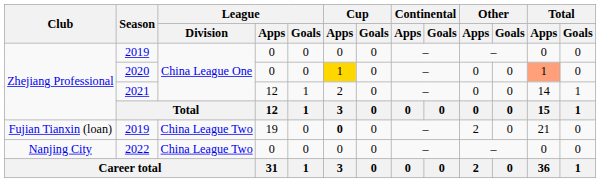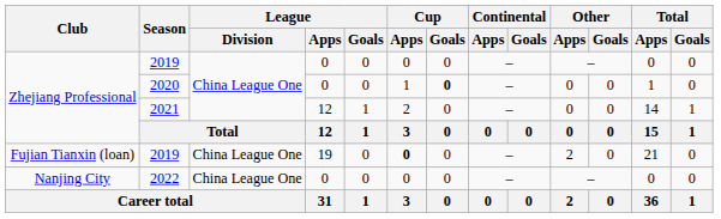 <table class="wikitable" style="text-align: center">
 <tr>
 <th rowspan="2">Club</th>
 <th rowspan="2">Season</th>
 <th colspan="3">League</th>
 <th colspan="2">Cup</th>
 <th colspan="2">Continental</th>
 <th colspan="2">Other</th>
 <th colspan="2">Total</th>
 </tr>
 <tr>
 <th>Division</th>
 <th>Apps</th>
 <th>Goals</th>
 <th>Apps</th>
 <th>Goals</th>
 <th>Apps</th>
 <th>Goals</th>
 <th>Apps</th>
 <th>Goals</th>
 <th>Apps</th>
 <th>Goals</th>
 </tr>
 <tr>
 <td rowspan="4"><a href='#'>Zhejiang Professional</a></td>
 <td><a href='#'>2019</a></td>
 <td rowspan="3"><a href='#'>China League One</a></td>
 <td>0</td>
 <td>0</td>
 <td>0</td>
 <td>0</td>
 <td colspan="2">–</td>
 <td colspan="2">–</td>
 <td>0</td>
 <td>0</td>
 </tr>
 <tr>
 <td><a href='#'>2020</a></td>
 <td>0</td>
 <td>0</td>
-<td style="background: gold;">1</td>
-<td>0</td>
+<td>1</td>
+<td><strong>0</strong></td>
 <td colspan="2">–</td>
 <td>0</td>
 <td>0</td>
-<td style="background: lightsalmon;">1</td>
+<td>1</td>
 <td>0</td>
 </tr>
 <tr>
 <td><a href='#'>2021</a></td>
 <td>12</td>
 <td>1</td>
 <td>2</td>
 <td>0</td>
 <td colspan="2">–</td>
 <td>0</td>
 <td>0</td>
 <td>14</td>
 <td>1</td>
 </tr>
 <tr>
 <th colspan=2>Total</th>
 <th>12</th>
 <th>1</th>
 <th>3</th>
 <th>0</th>
 <th>0</th>
 <th>0</th>
 <th>0</th>
 <th>0</th>
 <th>15</th>
 <th>1</th>
 </tr>
 <tr>
 <td><a href='#'>Fujian Tianxin</a> (loan)</td>
 <td><a href='#'>2019</a></td>
-<td><a href='#'>China League Two</a></td>
+<td>China League One</td>
 <td>19</td>
 <td>0</td>
 <td><strong>0</strong></td>
 <td>0</td>
 <td colspan="2">–</td>
 <td>2</td>
 <td>0</td>
 <td>21</td>
 <td>0</td>
 </tr>
 <tr>
 <td><a href='#'>Nanjing City</a></td>
 <td><a href='#'>2022</a></td>
-<td><a href='#'>China League Two</a></td>
+<td>China League One</td>
 <td>0</td>
 <td>0</td>
 <td>0</td>
 <td>0</td>
 <td colspan="2">–</td>
 <td colspan="2">–</td>
 <td>0</td>
 <td>0</td>
 </tr>
 <tr>
 <th colspan=3>Career total</th>
 <th>31</th>
 <th>1</th>
 <th>3</th>
 <th>0</th>
 <th>0</th>
 <th>0</th>
 <th>2</th>
 <th>0</th>
 <th>36</th>
 <th>1</th>
 </tr>
 </table>
